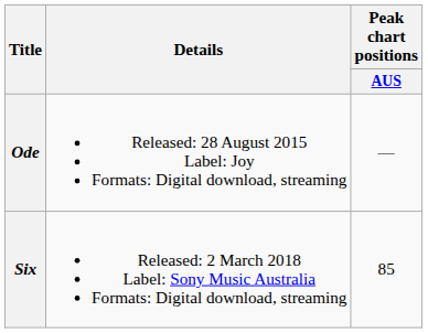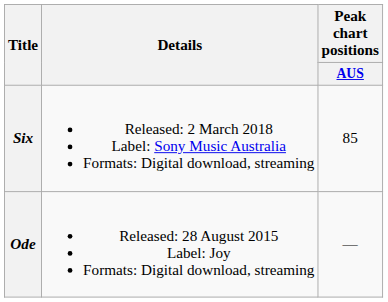 <table class="wikitable plainrowheaders" style="text-align:center;">
 <tr>
 <th scope="col" rowspan="2">Title</th>
 <th scope="col" rowspan="2">Details</th>
 <th scope="col" colspan="1">Peak chart positions</th>
 </tr>
 <tr>
 <th scope="col" style="width:3em;font-size:90%;"><a href='#'>AUS</a><br></th>
 </tr>
 <tr>
+<th scope="row"><em>Six</em></th>
+<td><br><ul><li>Released: 2 March 2018</li><li>Label: <a href='#'>Sony Music Australia</a></li><li>Formats: Digital download, streaming</li></ul></td>
+<td>85</td>
+</tr>
+<tr>
 <th scope="row"><em>Ode</em></th>
 <td><br><ul><li>Released: 28 August 2015</li><li>Label: Joy </li><li>Formats: Digital download, streaming</li></ul></td>
 <td>—</td>
 </tr>
-<tr>
-<th scope="row"><em>Six</em></th>
-<td><br><ul><li>Released: 2 March 2018</li><li>Label: <a href='#'>Sony Music Australia</a></li><li>Formats: Digital download, streaming</li></ul></td>
-<td>85</td>
-</tr>
 </table>
